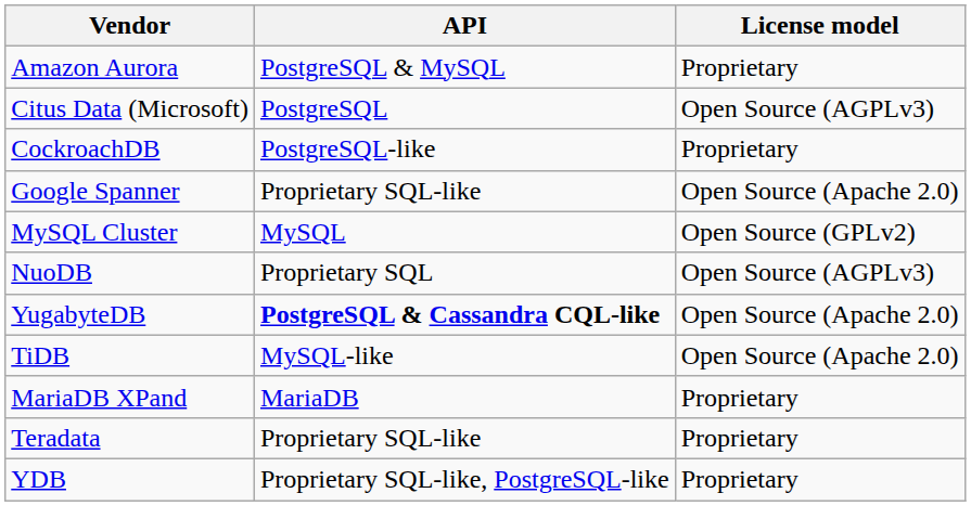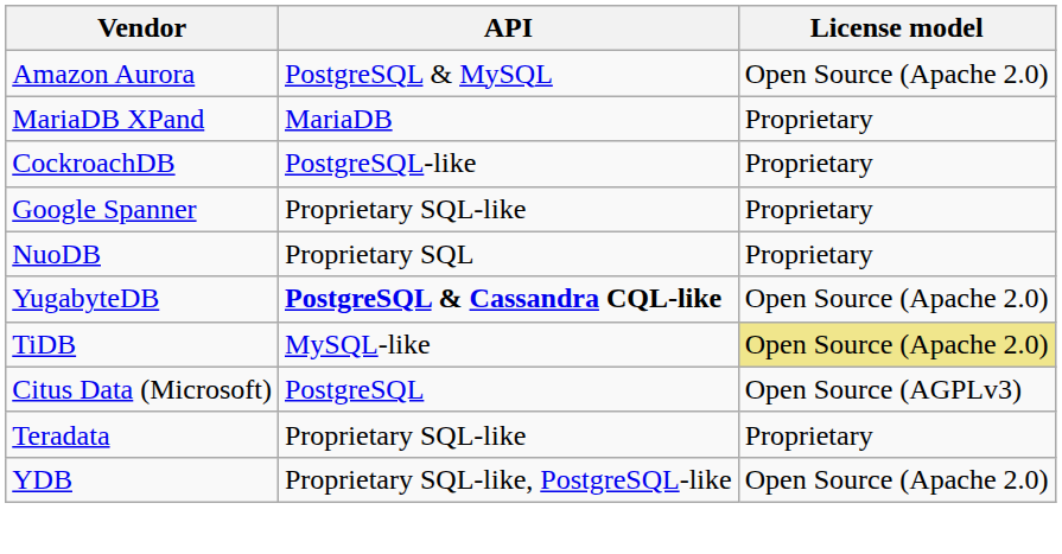 <table class="wikitable sortable">
 <tr>
 <th>Vendor</th>
 <th>API</th>
 <th>License model</th>
 </tr>
 <tr>
 <td><a href='#'>Amazon Aurora</a></td>
 <td><a href='#'>PostgreSQL</a> & <a href='#'>MySQL</a></td>
-<td>Proprietary</td>
+<td>Open Source (Apache 2.0)</td>
 </tr>
 <tr>
-<td><a href='#'>Citus Data</a> (Microsoft)</td>
-<td><a href='#'>PostgreSQL</a></td>
-<td>Open Source (AGPLv3)</td>
+<td><a href='#'>MariaDB XPand</a></td>
+<td><a href='#'>MariaDB</a></td>
+<td>Proprietary</td>
 </tr>
 <tr>
 <td><a href='#'>CockroachDB</a></td>
 <td><a href='#'>PostgreSQL</a>-like</td>
 <td>Proprietary</td>
 </tr>
 <tr>
 <td><a href='#'>Google Spanner</a></td>
 <td>Proprietary SQL-like</td>
-<td>Open Source (Apache 2.0)</td>
-</tr>
-<tr>
-<td><a href='#'>MySQL Cluster</a></td>
-<td><a href='#'>MySQL</a></td>
-<td>Open Source (GPLv2)</td>
+<td>Proprietary</td>
 </tr>
 <tr>
 <td><a href='#'>NuoDB</a></td>
 <td>Proprietary SQL</td>
-<td>Open Source (AGPLv3)</td>
+<td>Proprietary</td>
 </tr>
 <tr>
 <td><a href='#'>YugabyteDB</a></td>
 <td><strong><a href='#'>PostgreSQL</a> & <a href='#'>Cassandra</a> CQL-like</strong></td>
 <td>Open Source (Apache 2.0)</td>
 </tr>
 <tr>
 <td><a href='#'>TiDB</a></td>
 <td><a href='#'>MySQL</a>-like</td>
-<td>Open Source (Apache 2.0)</td>
+<td style="background: khaki;">Open Source (Apache 2.0)</td>
 </tr>
 <tr>
-<td><a href='#'>MariaDB XPand</a></td>
-<td><a href='#'>MariaDB</a></td>
-<td>Proprietary</td>
+<td><a href='#'>Citus Data</a> (Microsoft)</td>
+<td><a href='#'>PostgreSQL</a></td>
+<td>Open Source (AGPLv3)</td>
 </tr>
 <tr>
 <td><a href='#'>Teradata</a></td>
 <td>Proprietary SQL-like</td>
 <td>Proprietary</td>
 </tr>
 <tr>
 <td><a href='#'>YDB</a></td>
 <td>Proprietary SQL-like, <a href='#'>PostgreSQL</a>-like</td>
-<td>Proprietary</td>
+<td>Open Source (Apache 2.0)</td>
 </tr>
 </table>
